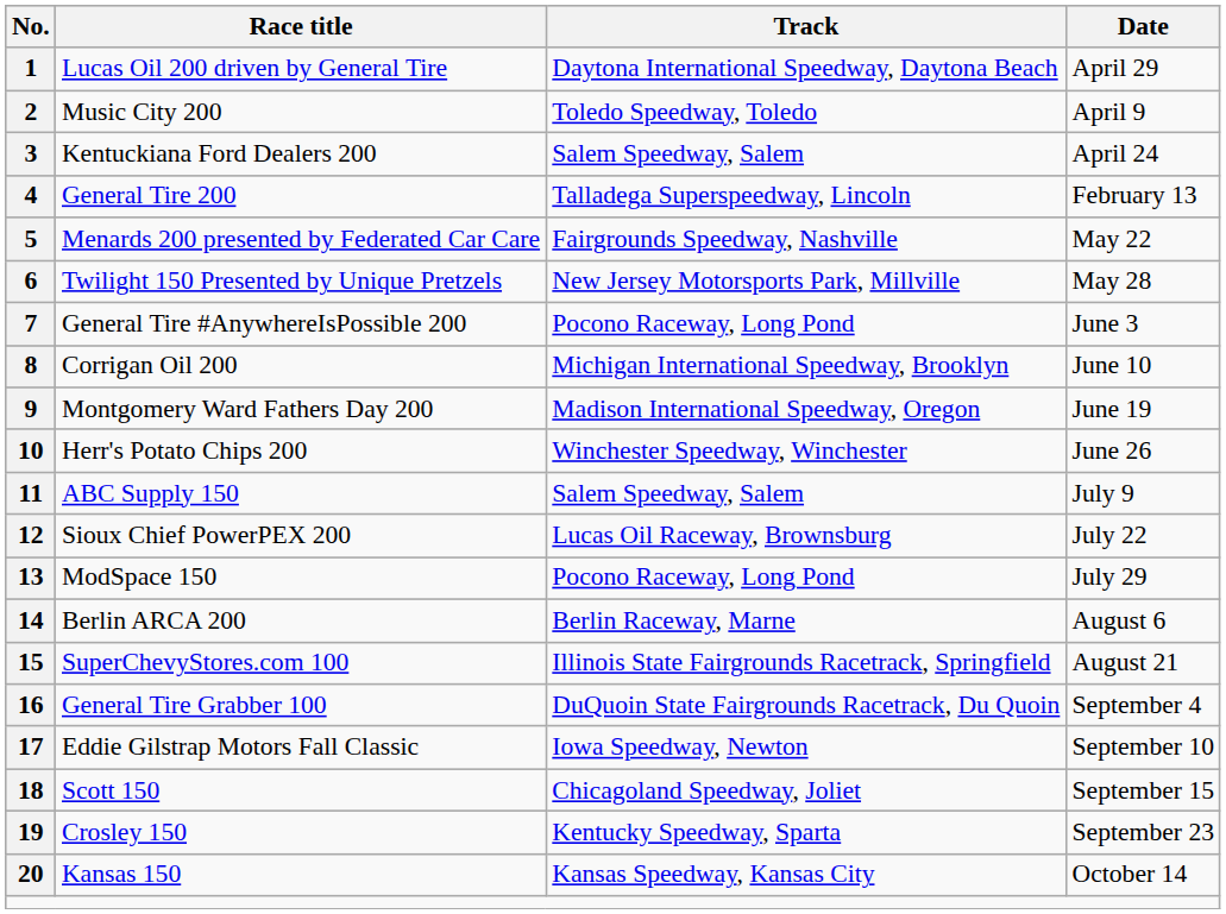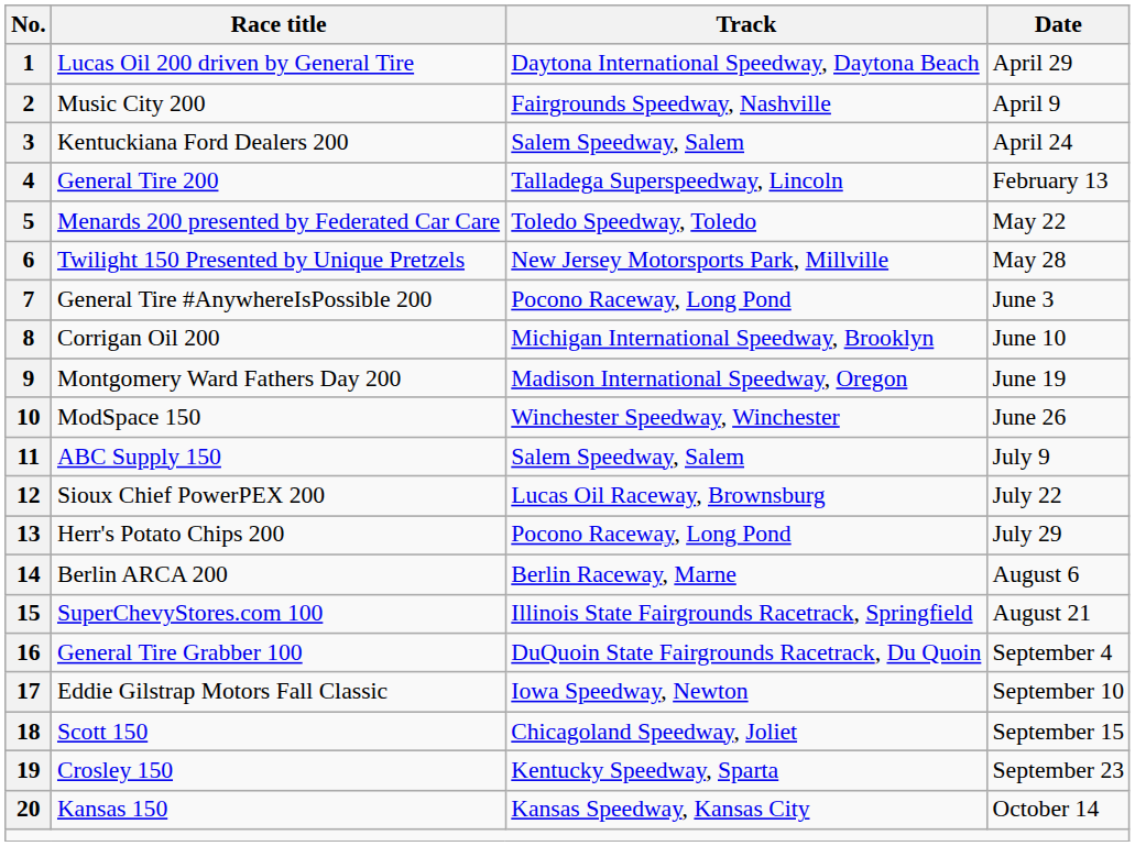 <table class="wikitable" style="font-size:85%;">
 <tr>
 <th>No.</th>
 <th>Race title</th>
 <th>Track</th>
 <th>Date</th>
 </tr>
 <tr>
 <th>1</th>
 <td><a href='#'>Lucas Oil 200 driven by General Tire</a></td>
 <td><a href='#'>Daytona International Speedway</a>, <a href='#'>Daytona Beach</a></td>
 <td>April 29</td>
 </tr>
 <tr>
 <th>2</th>
 <td>Music City 200</td>
-<td><a href='#'>Toledo Speedway</a>, <a href='#'>Toledo</a></td>
+<td><a href='#'>Fairgrounds Speedway</a>, <a href='#'>Nashville</a></td>
 <td>April 9</td>
 </tr>
 <tr>
 <th>3</th>
 <td>Kentuckiana Ford Dealers 200</td>
 <td><a href='#'>Salem Speedway</a>, <a href='#'>Salem</a></td>
 <td>April 24</td>
 </tr>
 <tr>
 <th>4</th>
 <td><a href='#'>General Tire 200</a></td>
 <td><a href='#'>Talladega Superspeedway</a>, <a href='#'>Lincoln</a></td>
 <td>February 13</td>
 </tr>
 <tr>
 <th>5</th>
 <td><a href='#'>Menards 200 presented by Federated Car Care</a></td>
-<td><a href='#'>Fairgrounds Speedway</a>, <a href='#'>Nashville</a></td>
+<td><a href='#'>Toledo Speedway</a>, <a href='#'>Toledo</a></td>
 <td>May 22</td>
 </tr>
 <tr>
 <th>6</th>
 <td><a href='#'>Twilight 150 Presented by Unique Pretzels</a></td>
 <td><a href='#'>New Jersey Motorsports Park</a>, <a href='#'>Millville</a></td>
 <td>May 28</td>
 </tr>
 <tr>
 <th>7</th>
 <td>General Tire #AnywhereIsPossible 200</td>
 <td><a href='#'>Pocono Raceway</a>, <a href='#'>Long Pond</a></td>
 <td>June 3</td>
 </tr>
 <tr>
 <th>8</th>
 <td>Corrigan Oil 200</td>
 <td><a href='#'>Michigan International Speedway</a>, <a href='#'>Brooklyn</a></td>
 <td>June 10</td>
 </tr>
 <tr>
 <th>9</th>
 <td>Montgomery Ward Fathers Day 200</td>
 <td><a href='#'>Madison International Speedway</a>, <a href='#'>Oregon</a></td>
 <td>June 19</td>
 </tr>
 <tr>
 <th>10</th>
-<td>Herr's Potato Chips 200</td>
+<td>ModSpace 150</td>
 <td><a href='#'>Winchester Speedway</a>, <a href='#'>Winchester</a></td>
 <td>June 26</td>
 </tr>
 <tr>
 <th>11</th>
 <td><a href='#'>ABC Supply 150</a></td>
 <td><a href='#'>Salem Speedway</a>, <a href='#'>Salem</a></td>
 <td>July 9</td>
 </tr>
 <tr>
 <th>12</th>
 <td>Sioux Chief PowerPEX 200</td>
 <td><a href='#'>Lucas Oil Raceway</a>, <a href='#'>Brownsburg</a></td>
 <td>July 22</td>
 </tr>
 <tr>
 <th>13</th>
-<td>ModSpace 150</td>
+<td>Herr's Potato Chips 200</td>
 <td><a href='#'>Pocono Raceway</a>, <a href='#'>Long Pond</a></td>
 <td>July 29</td>
 </tr>
 <tr>
 <th>14</th>
 <td>Berlin ARCA 200</td>
 <td><a href='#'>Berlin Raceway</a>, <a href='#'>Marne</a></td>
 <td>August 6</td>
 </tr>
 <tr>
 <th>15</th>
 <td><a href='#'>SuperChevyStores.com 100</a></td>
 <td><a href='#'>Illinois State Fairgrounds Racetrack</a>, <a href='#'>Springfield</a></td>
 <td>August 21</td>
 </tr>
 <tr>
 <th>16</th>
 <td><a href='#'>General Tire Grabber 100</a></td>
 <td><a href='#'>DuQuoin State Fairgrounds Racetrack</a>, <a href='#'>Du Quoin</a></td>
 <td>September 4</td>
 </tr>
 <tr>
 <th>17</th>
 <td>Eddie Gilstrap Motors Fall Classic</td>
 <td><a href='#'>Iowa Speedway</a>, <a href='#'>Newton</a></td>
 <td>September 10</td>
 </tr>
 <tr>
 <th>18</th>
 <td><a href='#'>Scott 150</a></td>
 <td><a href='#'>Chicagoland Speedway</a>, <a href='#'>Joliet</a></td>
 <td>September 15</td>
 </tr>
 <tr>
 <th>19</th>
 <td><a href='#'>Crosley 150</a></td>
 <td><a href='#'>Kentucky Speedway</a>, <a href='#'>Sparta</a></td>
 <td>September 23</td>
 </tr>
 <tr>
 <th>20</th>
 <td><a href='#'>Kansas 150</a></td>
 <td><a href='#'>Kansas Speedway</a>, <a href='#'>Kansas City</a></td>
 <td>October 14</td>
 </tr>
 <tr>
 <td colspan="4"></td>
 </tr>
 </table>
